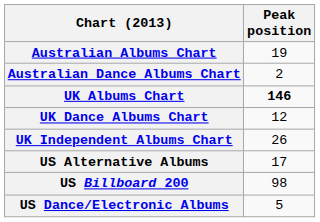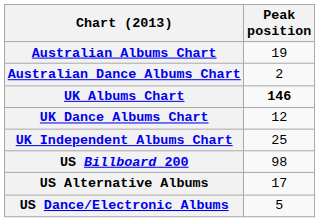 <table class="wikitable sortable plainrowheaders" style="text-align:center">
 <tr>
 <th scope="col">Chart (2013)</th>
 <th scope="col">Peak<br>position</th>
 </tr>
 <tr>
 <th scope="row"><a href='#'>Australian Albums Chart</a></th>
 <td>19</td>
 </tr>
 <tr>
 <th scope="row"><a href='#'>Australian Dance Albums Chart</a></th>
 <td>2</td>
 </tr>
 <tr>
 <th scope="row"><a href='#'>UK Albums Chart</a></th>
 <td><strong>146</strong></td>
 </tr>
 <tr>
 <th scope="row"><a href='#'>UK Dance Albums Chart</a></th>
 <td>12</td>
 </tr>
 <tr>
 <th scope="row"><a href='#'>UK Independent Albums Chart</a></th>
-<td>26</td>
+<td>25</td>
+</tr>
+<tr>
+<th scope="row">US <a href='#'><em>Billboard</em> 200</a></th>
+<td>98</td>
 </tr>
 <tr>
 <th scope="row">US Alternative Albums</th>
 <td>17</td>
 </tr>
 <tr>
-<th scope="row">US <a href='#'><em>Billboard</em> 200</a></th>
-<td>98</td>
-</tr>
-<tr>
 <th scope="row">US <a href='#'>Dance/Electronic Albums</a></th>
 <td>5</td>
 </tr>
 </table>
